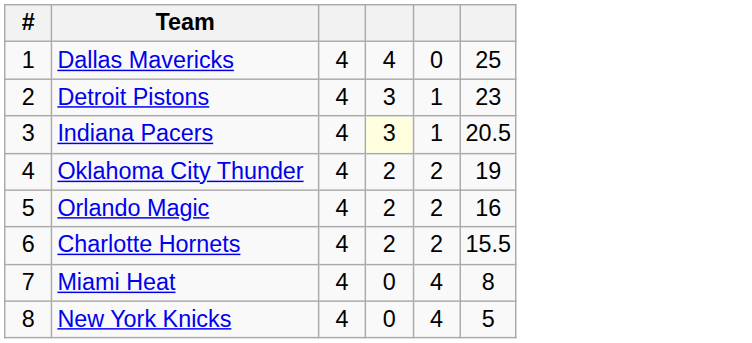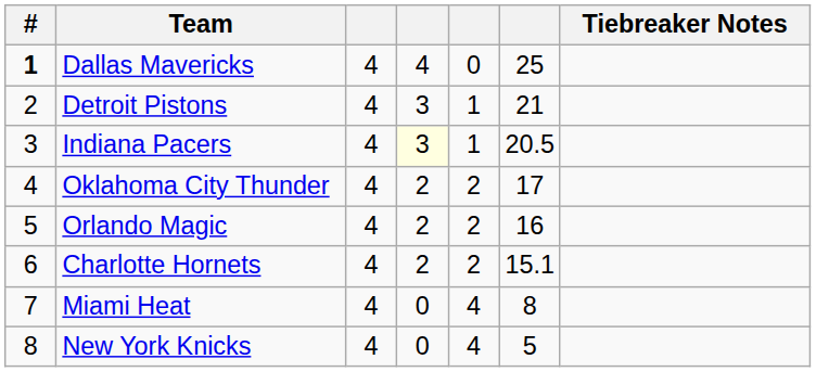 <table class="wikitable" style="text-align:center">
 <tr>
 <th width="25px">#</th>
 <th width="175px">Team</th>
 <th width="25px"></th>
 <th width="25px"></th>
 <th width="25px"></th>
 <th width="25px"></th>
+<th width="150px">Tiebreaker Notes</th>
 </tr>
 <tr>
-<td>1</td>
+<td><strong>1</strong></td>
 <td align="left"><a href='#'>Dallas Mavericks</a></td>
 <td>4</td>
 <td>4</td>
 <td>0</td>
 <td>25</td>
+<td></td>
 </tr>
 <tr>
 <td>2</td>
 <td align="left"><a href='#'>Detroit Pistons</a></td>
 <td>4</td>
 <td>3</td>
 <td>1</td>
-<td>23</td>
+<td>21</td>
+<td></td>
 </tr>
 <tr>
 <td>3</td>
 <td align="left"><a href='#'>Indiana Pacers</a></td>
 <td>4</td>
 <td style="background: lightyellow;">3</td>
 <td>1</td>
 <td>20.5</td>
+<td></td>
 </tr>
 <tr>
 <td>4</td>
 <td align="left"><a href='#'>Oklahoma City Thunder</a></td>
 <td>4</td>
 <td>2</td>
 <td>2</td>
-<td>19</td>
+<td>17</td>
+<td></td>
 </tr>
 <tr>
 <td>5</td>
 <td align="left"><a href='#'>Orlando Magic</a></td>
 <td>4</td>
 <td>2</td>
 <td>2</td>
 <td>16</td>
+<td></td>
 </tr>
 <tr>
 <td>6</td>
 <td align="left"><a href='#'>Charlotte Hornets</a></td>
 <td>4</td>
 <td>2</td>
 <td>2</td>
-<td>15.5</td>
+<td>15.1</td>
+<td></td>
 </tr>
 <tr>
 <td>7</td>
 <td align="left"><a href='#'>Miami Heat</a></td>
 <td>4</td>
 <td>0</td>
 <td>4</td>
 <td>8</td>
+<td></td>
 </tr>
 <tr>
 <td>8</td>
 <td align="left"><a href='#'>New York Knicks</a></td>
 <td>4</td>
 <td>0</td>
 <td>4</td>
 <td>5</td>
+<td></td>
 </tr>
 </table>
